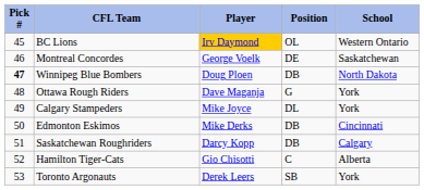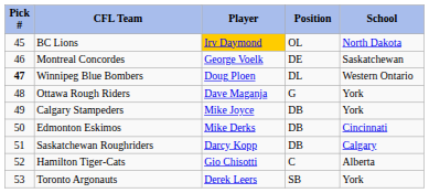 <table class="wikitable" style="width: 100%">
 <tr>
 <th style="background:#a8bdec; width:7%;">Pick #</th>
 <th style="width:40%; background:#a8bdec;">CFL Team</th>
 <th style="width:20%; background:#a8bdec;">Player</th>
 <th style="width:13%; background:#a8bdec;">Position</th>
 <th style="width:20%; background:#a8bdec;">School</th>
 </tr>
 <tr>
 <td align=center>45</td>
 <td>BC Lions</td>
 <td bgcolor="#FFCC00"><a href='#'>Irv Daymond</a></td>
 <td>OL</td>
-<td>Western Ontario</td>
+<td><a href='#'>North Dakota</a></td>
 </tr>
 <tr>
 <td align=center>46</td>
 <td>Montreal Concordes</td>
 <td><a href='#'>George Voelk</a></td>
 <td>DE</td>
 <td>Saskatchewan</td>
 </tr>
 <tr>
 <td align=center><strong>47</strong></td>
 <td>Winnipeg Blue Bombers</td>
 <td><a href='#'>Doug Ploen</a></td>
-<td>DB</td>
-<td><a href='#'>North Dakota</a></td>
+<td>DL</td>
+<td>Western Ontario</td>
 </tr>
 <tr>
 <td align=center>48</td>
 <td>Ottawa Rough Riders</td>
 <td><a href='#'>Dave Maganja</a></td>
 <td>G</td>
 <td>York</td>
 </tr>
 <tr>
 <td align=center>49</td>
 <td>Calgary Stampeders</td>
 <td><a href='#'>Mike Joyce</a></td>
-<td>DL</td>
+<td>DB</td>
 <td>York</td>
 </tr>
 <tr>
 <td align=center>50</td>
 <td>Edmonton Eskimos</td>
 <td><a href='#'>Mike Derks</a></td>
 <td>DB</td>
 <td><a href='#'>Cincinnati</a></td>
 </tr>
 <tr>
 <td align=center>51</td>
 <td>Saskatchewan Roughriders</td>
 <td><a href='#'>Darcy Kopp</a></td>
 <td>DB</td>
 <td><a href='#'>Calgary</a></td>
 </tr>
 <tr>
 <td align=center>52</td>
 <td>Hamilton Tiger-Cats</td>
 <td><a href='#'>Gio Chisotti</a></td>
 <td>C</td>
 <td>Alberta</td>
 </tr>
 <tr>
 <td align=center>53</td>
 <td>Toronto Argonauts</td>
 <td><a href='#'>Derek Leers</a></td>
 <td>SB</td>
 <td>York</td>
 </tr>
 </table>
